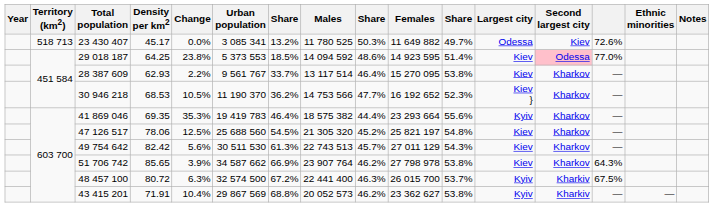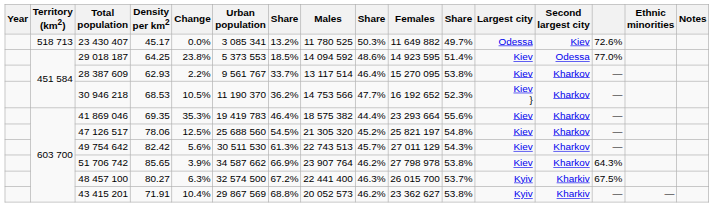 <table class="sortable wikitable" style="margin: auto;">
 <tr>
 <th>Year</th>
 <th>Territory<br>(<strong>km<sup>2</sup></strong>)</th>
 <th>Total<br>population</th>
 <th>Density<br>per km<sup>2</sup></th>
 <th>Change</th>
 <th>Urban<br>population</th>
 <th>Share</th>
 <th>Males</th>
 <th>Share</th>
 <th>Females</th>
 <th>Share</th>
 <th>Largest city</th>
 <th>Second<br>largest city</th>
 <th></th>
 <th>Ethnic<br>minorities</th>
 <th>Notes</th>
 </tr>
 <tr align="right">
 <td></td>
 <td>518 713</td>
 <td>23 430 407</td>
 <td> 45.17</td>
 <td> 0.0%</td>
 <td>3 085 341</td>
 <td> 13.2%</td>
 <td>11 780 525</td>
 <td> 50.3%</td>
 <td>11 649 882</td>
 <td> 49.7%</td>
 <td> <a href='#'>Odessa</a><br></td>
 <td> <a href='#'>Kiev</a><br></td>
 <td> 72.6%</td>
 <td></td>
 <td align="left"></td>
 </tr>
 <tr align="right">
 <td></td>
 <td rowspan="3">451 584</td>
 <td>29 018 187</td>
 <td> 64.25</td>
 <td> 23.8%</td>
 <td>5 373 553</td>
 <td> 18.5%</td>
 <td>14 094 592</td>
 <td> 48.6%</td>
 <td>14 923 595</td>
 <td> 51.4%</td>
 <td><a href='#'>Kiev</a><br></td>
-<td style="background: pink;"><a href='#'>Odessa</a><br></td>
+<td><a href='#'>Odessa</a><br></td>
 <td> 77.0%</td>
 <td></td>
 <td align="left"></td>
 </tr>
 <tr align="right">
 <td></td>
 <td>28 387 609</td>
 <td> 62.93</td>
 <td> 2.2%</td>
 <td>9 561 767</td>
 <td> 33.7%</td>
 <td>13 117 514</td>
 <td> 46.4%</td>
 <td>15 270 095</td>
 <td> 53.8%</td>
 <td><a href='#'>Kiev</a><br></td>
 <td><a href='#'>Kharkov</a><br></td>
 <td>—</td>
 <td></td>
 <td align="left"></td>
 </tr>
 <tr align="right">
 <td></td>
 <td>30 946 218</td>
 <td> 68.53</td>
 <td> 10.5%</td>
 <td>11 190 370</td>
 <td> 36.2%</td>
 <td>14 753 566</td>
 <td> 47.7%</td>
 <td>16 192 652</td>
 <td> 52.3%</td>
 <td><a href='#'>Kiev</a><br>}</td>
 <td><a href='#'>Kharkov</a><br></td>
 <td>—</td>
 <td></td>
 <td align="left"></td>
 </tr>
 <tr align="right">
 <td></td>
 <td rowspan="6">603 700</td>
 <td>41 869 046</td>
 <td> 69.35</td>
 <td> 35.3%</td>
 <td>19 419 783</td>
 <td> 46.4%</td>
 <td>18 575 382</td>
 <td> 44.4%</td>
 <td>23 293 664</td>
 <td> 55.6%</td>
-<td> <a href='#'>Kyiv</a><br></td>
+<td><a href='#'>Kiev</a><br></td>
 <td><a href='#'>Kharkov</a><br></td>
 <td>—</td>
 <td></td>
 <td align="left"></td>
 </tr>
 <tr align="right">
 <td></td>
 <td>47 126 517</td>
 <td> 78.06</td>
 <td> 12.5%</td>
 <td>25 688 560</td>
 <td> 54.5%</td>
 <td>21 305 320</td>
 <td> 45.2%</td>
 <td>25 821 197</td>
 <td> 54.8%</td>
 <td> <a href='#'>Kiev</a><br></td>
 <td> <a href='#'>Kharkov</a><br></td>
 <td>—</td>
 <td></td>
 <td align="left"></td>
 </tr>
 <tr align="right">
 <td></td>
 <td>49 754 642</td>
 <td> 82.42</td>
 <td> 5.6%</td>
 <td>30 511 530</td>
 <td> 61.3%</td>
 <td>22 743 513</td>
 <td> 45.7%</td>
 <td>27 011 129</td>
 <td> 54.3%</td>
 <td> <a href='#'>Kiev</a><br></td>
 <td> <a href='#'>Kharkov</a><br></td>
 <td>—</td>
 <td></td>
 <td align="left"></td>
 </tr>
 <tr align="right">
 <td></td>
 <td>51 706 742</td>
 <td> 85.65</td>
 <td> 3.9%</td>
 <td>34 587 662</td>
 <td> 66.9%</td>
 <td>23 907 764</td>
 <td> 46.2%</td>
 <td>27 798 978</td>
 <td> 53.8%</td>
 <td> <a href='#'>Kiev</a><br></td>
 <td> <a href='#'>Kharkov</a><br></td>
 <td> 64.3%</td>
 <td></td>
 <td align="left"></td>
 </tr>
 <tr align="right">
 <td></td>
 <td>48 457 100</td>
-<td> 80.72</td>
+<td> 80.27</td>
 <td> 6.3%</td>
 <td>32 574 500</td>
 <td> 67.2%</td>
 <td>22 441 400</td>
 <td> 46.3%</td>
 <td>26 015 700</td>
 <td> 53.7%</td>
 <td> <a href='#'>Kyiv</a><br></td>
 <td> <a href='#'>Kharkiv</a><br></td>
 <td> 67.5%</td>
 <td></td>
 <td align="left"></td>
 </tr>
 <tr align="right">
 <td></td>
 <td>43 415 201</td>
 <td> 71.91</td>
 <td> 10.4%</td>
 <td>29 867 569</td>
 <td> 68.8%</td>
 <td>20 052 573</td>
 <td> 46.2%</td>
 <td>23 362 627</td>
 <td> 53.8%</td>
 <td> <a href='#'>Kyiv</a><br></td>
 <td> <a href='#'>Kharkiv</a><br></td>
 <td>—</td>
 <td>—</td>
 <td align="left"></td>
 </tr>
 </table>
